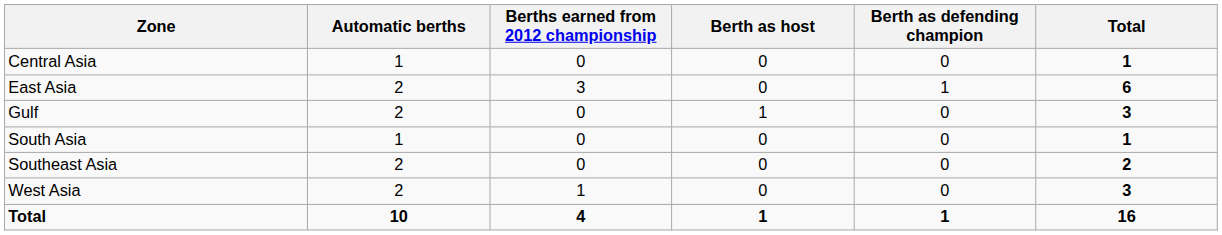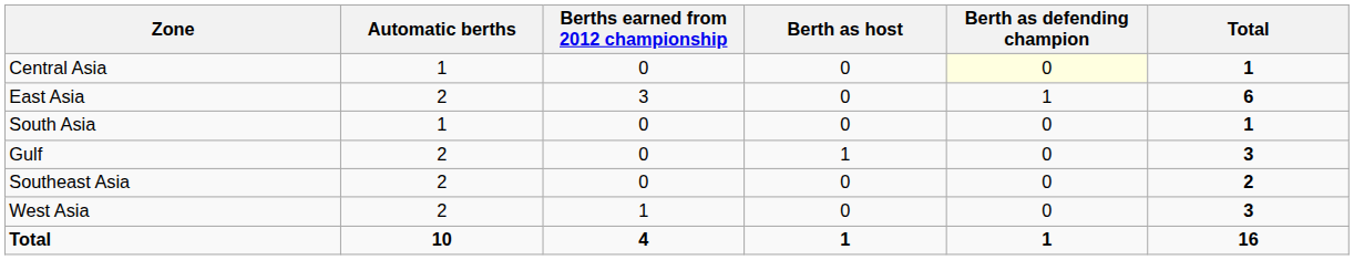 <table class="wikitable" style="text-align:center;" width="60%">
 <tr>
 <th width="25%">Zone</th>
 <th width="15%">Automatic berths</th>
 <th width="15%">Berths earned from <a href='#'>2012 championship</a></th>
 <th width="15%">Berth as host</th>
 <th width="15%">Berth as defending champion</th>
 <th width="15%">Total</th>
 </tr>
 <tr>
 <td align="left">Central Asia</td>
 <td>1</td>
 <td>0</td>
 <td>0</td>
-<td>0</td>
+<td style="background: lightyellow;">0</td>
 <td><strong>1</strong></td>
 </tr>
 <tr>
 <td align="left">East Asia</td>
 <td>2</td>
 <td>3</td>
 <td>0</td>
 <td>1</td>
 <td><strong>6</strong></td>
 </tr>
 <tr>
+<td align="left">South Asia</td>
+<td>1</td>
+<td>0</td>
+<td>0</td>
+<td>0</td>
+<td><strong>1</strong></td>
+</tr>
+<tr>
 <td align="left">Gulf</td>
 <td>2</td>
 <td>0</td>
 <td>1</td>
 <td>0</td>
 <td><strong>3</strong></td>
-</tr>
-<tr>
-<td align="left">South Asia</td>
-<td>1</td>
-<td>0</td>
-<td>0</td>
-<td>0</td>
-<td><strong>1</strong></td>
 </tr>
 <tr>
 <td align="left">Southeast Asia</td>
 <td>2</td>
 <td>0</td>
 <td>0</td>
 <td>0</td>
 <td><strong>2</strong></td>
 </tr>
 <tr>
 <td align="left">West Asia</td>
 <td>2</td>
 <td>1</td>
 <td>0</td>
 <td>0</td>
 <td><strong>3</strong></td>
 </tr>
 <tr>
 <td align="left"><strong>Total</strong></td>
 <td><strong>10</strong></td>
 <td><strong>4</strong></td>
 <td><strong>1</strong></td>
 <td><strong>1</strong></td>
 <td><strong>16</strong></td>
 </tr>
 </table>
